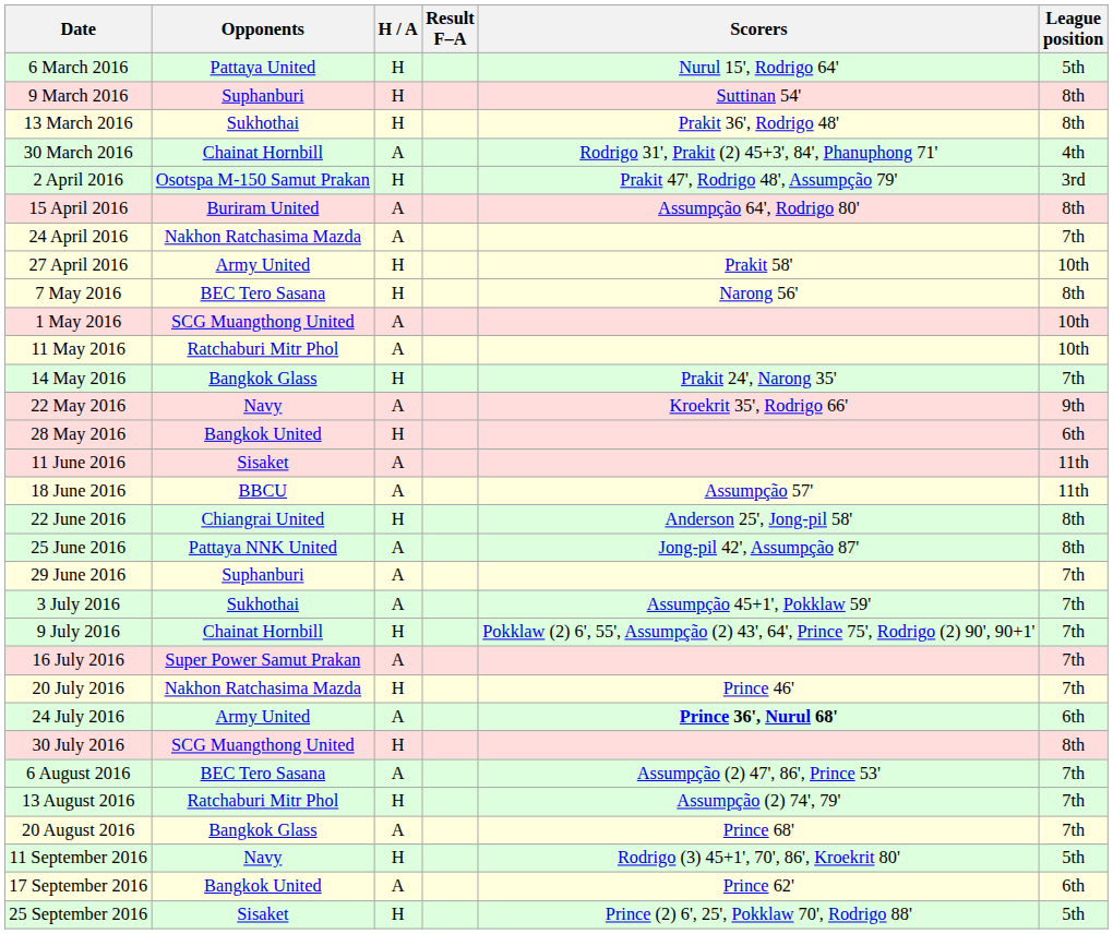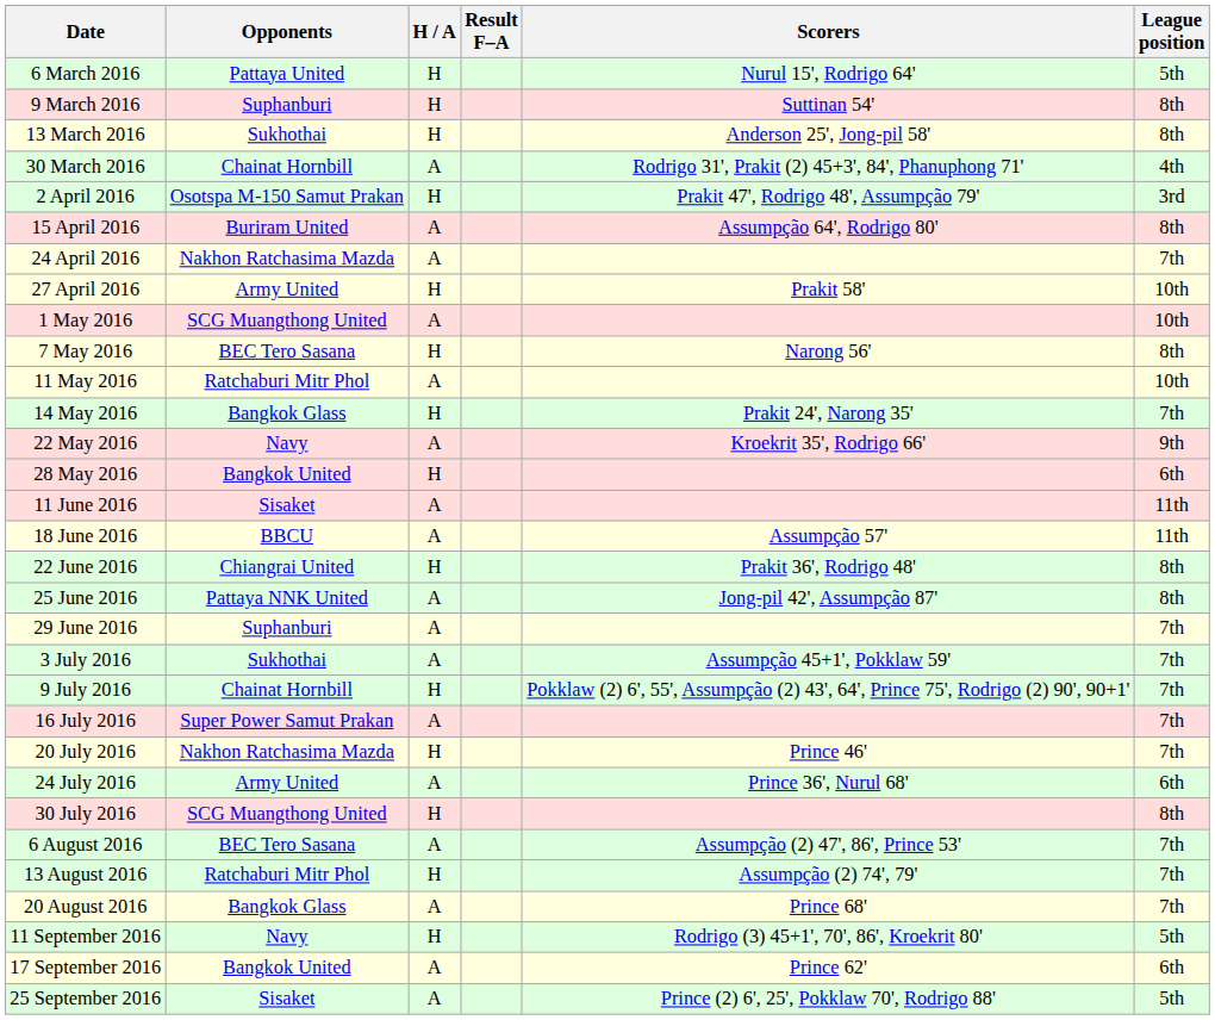 <table class="wikitable" style="text-align:center">
 <tr>
 <th>Date</th>
 <th>Opponents</th>
 <th>H / A</th>
 <th>Result<br>F–A</th>
 <th>Scorers</th>
 <th>League<br>position</th>
 </tr>
 <tr bgcolor="#ddffdd">
 <td>6 March 2016</td>
 <td><a href='#'>Pattaya United</a></td>
 <td>H</td>
 <td></td>
 <td><a href='#'>Nurul</a> 15', <a href='#'>Rodrigo</a> 64'</td>
 <td>5th</td>
 </tr>
 <tr bgcolor="#ffdddd">
 <td>9 March 2016</td>
 <td><a href='#'>Suphanburi</a></td>
 <td>H</td>
 <td></td>
 <td><a href='#'>Suttinan</a> 54'</td>
 <td>8th</td>
 </tr>
 <tr bgcolor="#ffffdd">
 <td>13 March 2016</td>
 <td><a href='#'>Sukhothai</a></td>
 <td>H</td>
 <td></td>
-<td><a href='#'>Prakit</a> 36', <a href='#'>Rodrigo</a> 48'</td>
+<td><a href='#'>Anderson</a> 25', <a href='#'>Jong-pil</a> 58'</td>
 <td>8th</td>
 </tr>
 <tr bgcolor="#ddffdd">
 <td>30 March 2016</td>
 <td><a href='#'>Chainat Hornbill</a></td>
 <td>A</td>
 <td></td>
 <td><a href='#'>Rodrigo</a> 31', <a href='#'>Prakit</a> (2) 45+3', 84', <a href='#'>Phanuphong</a> 71'</td>
 <td>4th</td>
 </tr>
 <tr bgcolor="#ddffdd">
 <td>2 April 2016</td>
 <td><a href='#'>Osotspa M-150 Samut Prakan</a></td>
 <td>H</td>
 <td></td>
 <td><a href='#'>Prakit</a> 47', <a href='#'>Rodrigo</a> 48', <a href='#'>Assumpção</a> 79'</td>
 <td>3rd</td>
 </tr>
 <tr bgcolor="#ffdddd">
 <td>15 April 2016</td>
 <td><a href='#'>Buriram United</a></td>
 <td>A</td>
 <td></td>
 <td><a href='#'>Assumpção</a> 64', <a href='#'>Rodrigo</a> 80'</td>
 <td>8th</td>
 </tr>
 <tr bgcolor="#ffffdd">
 <td>24 April 2016</td>
 <td><a href='#'>Nakhon Ratchasima Mazda</a></td>
 <td>A</td>
 <td></td>
 <td></td>
 <td>7th</td>
 </tr>
 <tr bgcolor="#ffffdd">
 <td>27 April 2016</td>
 <td><a href='#'>Army United</a></td>
 <td>H</td>
 <td></td>
 <td><a href='#'>Prakit</a> 58'</td>
 <td>10th</td>
 </tr>
+<tr bgcolor="#ffdddd">
+<td>1 May 2016</td>
+<td><a href='#'>SCG Muangthong United</a></td>
+<td>A</td>
+<td></td>
+<td></td>
+<td>10th</td>
+</tr>
 <tr bgcolor="#ffffdd">
 <td>7 May 2016</td>
 <td><a href='#'>BEC Tero Sasana</a></td>
 <td>H</td>
 <td></td>
 <td><a href='#'>Narong</a> 56'</td>
 <td>8th</td>
-</tr>
-<tr bgcolor="#ffdddd">
-<td>1 May 2016</td>
-<td><a href='#'>SCG Muangthong United</a></td>
-<td>A</td>
-<td></td>
-<td></td>
-<td>10th</td>
 </tr>
 <tr bgcolor="#ffffdd">
 <td>11 May 2016</td>
 <td><a href='#'>Ratchaburi Mitr Phol</a></td>
 <td>A</td>
 <td></td>
 <td></td>
 <td>10th</td>
 </tr>
 <tr bgcolor="#ddffdd">
 <td>14 May 2016</td>
 <td><a href='#'>Bangkok Glass</a></td>
 <td>H</td>
 <td></td>
 <td><a href='#'>Prakit</a> 24', <a href='#'>Narong</a> 35'</td>
 <td>7th</td>
 </tr>
 <tr bgcolor="#ffdddd">
 <td>22 May 2016</td>
 <td><a href='#'>Navy</a></td>
 <td>A</td>
 <td></td>
 <td><a href='#'>Kroekrit</a> 35', <a href='#'>Rodrigo</a> 66'</td>
 <td>9th</td>
 </tr>
 <tr bgcolor="#ffdddd">
 <td>28 May 2016</td>
 <td><a href='#'>Bangkok United</a></td>
 <td>H</td>
 <td></td>
 <td></td>
 <td>6th</td>
 </tr>
 <tr bgcolor="#ffdddd">
 <td>11 June 2016</td>
 <td><a href='#'>Sisaket</a></td>
 <td>A</td>
 <td></td>
 <td></td>
 <td>11th</td>
 </tr>
 <tr bgcolor="#ffffdd">
 <td>18 June 2016</td>
 <td><a href='#'>BBCU</a></td>
 <td>A</td>
 <td></td>
 <td><a href='#'>Assumpção</a> 57'</td>
 <td>11th</td>
 </tr>
 <tr bgcolor="#ddffdd">
 <td>22 June 2016</td>
 <td><a href='#'>Chiangrai United</a></td>
 <td>H</td>
 <td></td>
-<td><a href='#'>Anderson</a> 25', <a href='#'>Jong-pil</a> 58'</td>
+<td><a href='#'>Prakit</a> 36', <a href='#'>Rodrigo</a> 48'</td>
 <td>8th</td>
 </tr>
 <tr bgcolor="#ddffdd">
 <td>25 June 2016</td>
 <td><a href='#'>Pattaya NNK United</a></td>
 <td>A</td>
 <td></td>
 <td><a href='#'>Jong-pil</a> 42', <a href='#'>Assumpção</a> 87'</td>
 <td>8th</td>
 </tr>
 <tr bgcolor="#ffffdd">
 <td>29 June 2016</td>
 <td><a href='#'>Suphanburi</a></td>
 <td>A</td>
 <td></td>
 <td></td>
 <td>7th</td>
 </tr>
 <tr bgcolor="#ddffdd">
 <td>3 July 2016</td>
 <td><a href='#'>Sukhothai</a></td>
 <td>A</td>
 <td></td>
 <td><a href='#'>Assumpção</a> 45+1', <a href='#'>Pokklaw</a> 59'</td>
 <td>7th</td>
 </tr>
 <tr bgcolor="#ddffdd">
 <td>9 July 2016</td>
 <td><a href='#'>Chainat Hornbill</a></td>
 <td>H</td>
 <td></td>
 <td><a href='#'>Pokklaw</a> (2) 6', 55', <a href='#'>Assumpção</a> (2) 43', 64', <a href='#'>Prince</a> 75', <a href='#'>Rodrigo</a> (2) 90', 90+1'</td>
 <td>7th</td>
 </tr>
 <tr bgcolor="#ffdddd">
 <td>16 July 2016</td>
 <td><a href='#'>Super Power Samut Prakan</a></td>
 <td>A</td>
 <td></td>
 <td></td>
 <td>7th</td>
 </tr>
 <tr bgcolor="#ffffdd">
 <td>20 July 2016</td>
 <td><a href='#'>Nakhon Ratchasima Mazda</a></td>
 <td>H</td>
 <td></td>
 <td><a href='#'>Prince</a> 46'</td>
 <td>7th</td>
 </tr>
 <tr bgcolor="#ddffdd">
 <td>24 July 2016</td>
 <td><a href='#'>Army United</a></td>
 <td>A</td>
 <td></td>
-<td><strong><a href='#'>Prince</a> 36', <a href='#'>Nurul</a> 68'</strong></td>
+<td><a href='#'>Prince</a> 36', <a href='#'>Nurul</a> 68'</td>
 <td>6th</td>
 </tr>
 <tr bgcolor="#ffdddd">
 <td>30 July 2016</td>
 <td><a href='#'>SCG Muangthong United</a></td>
 <td>H</td>
 <td></td>
 <td></td>
 <td>8th</td>
 </tr>
 <tr bgcolor="#ddffdd">
 <td>6 August 2016</td>
 <td><a href='#'>BEC Tero Sasana</a></td>
 <td>A</td>
 <td></td>
 <td><a href='#'>Assumpção</a> (2) 47', 86', <a href='#'>Prince</a> 53'</td>
 <td>7th</td>
 </tr>
 <tr bgcolor="#ddffdd">
 <td>13 August 2016</td>
 <td><a href='#'>Ratchaburi Mitr Phol</a></td>
 <td>H</td>
 <td></td>
 <td><a href='#'>Assumpção</a> (2) 74', 79'</td>
 <td>7th</td>
 </tr>
 <tr bgcolor="#ffffdd">
 <td>20 August 2016</td>
 <td><a href='#'>Bangkok Glass</a></td>
 <td>A</td>
 <td></td>
 <td><a href='#'>Prince</a> 68'</td>
 <td>7th</td>
 </tr>
 <tr bgcolor="#ddffdd">
 <td>11 September 2016</td>
 <td><a href='#'>Navy</a></td>
 <td>H</td>
 <td></td>
 <td><a href='#'>Rodrigo</a> (3) 45+1', 70', 86', <a href='#'>Kroekrit</a> 80'</td>
 <td>5th</td>
 </tr>
 <tr bgcolor="#ffffdd">
 <td>17 September 2016</td>
 <td><a href='#'>Bangkok United</a></td>
 <td>A</td>
 <td></td>
 <td><a href='#'>Prince</a> 62'</td>
 <td>6th</td>
 </tr>
 <tr bgcolor="#ddffdd">
 <td>25 September 2016</td>
 <td><a href='#'>Sisaket</a></td>
-<td>H</td>
+<td>A</td>
 <td></td>
 <td><a href='#'>Prince</a> (2) 6', 25', <a href='#'>Pokklaw</a> 70', <a href='#'>Rodrigo</a> 88'</td>
 <td>5th</td>
 </tr>
 </table>
